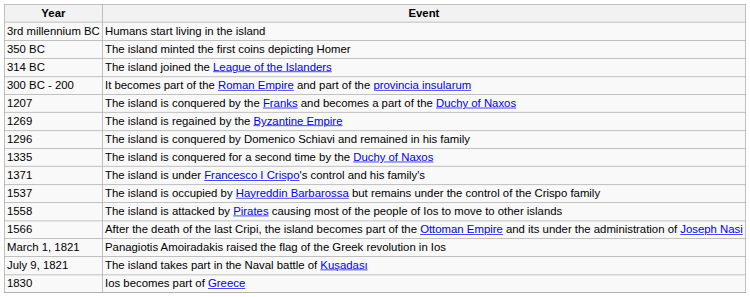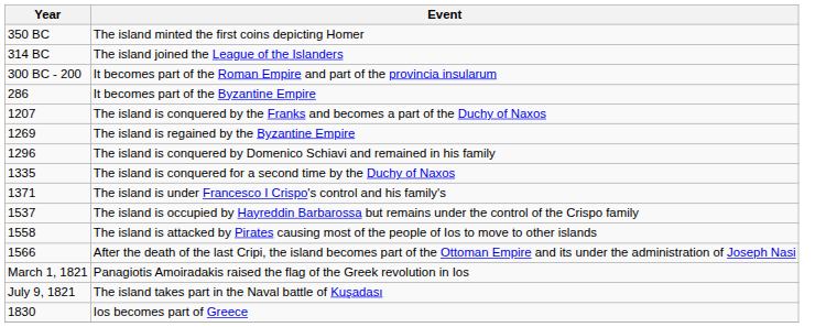 <table class="wikitable">
 <tr>
 <th>Year</th>
 <th>Event</th>
-</tr>
-<tr>
-<td>3rd millennium BC</td>
-<td>Humans start living in the island</td>
 </tr>
 <tr>
 <td>350 BC</td>
 <td>The island minted the first coins depicting Homer</td>
 </tr>
 <tr>
 <td>314 BC</td>
 <td>The island joined the <a href='#'>League of the Islanders</a></td>
 </tr>
 <tr>
 <td>300 BC - 200</td>
 <td>It becomes part of the <a href='#'>Roman Empire</a> and part of the <a href='#'>provincia insularum</a></td>
+</tr>
+<tr>
+<td>286</td>
+<td>It becomes part of the <a href='#'>Byzantine Empire</a></td>
 </tr>
 <tr>
 <td>1207</td>
 <td>The island is conquered by the <a href='#'>Franks</a> and becomes a part of the <a href='#'>Duchy of Naxos</a></td>
 </tr>
 <tr>
 <td>1269</td>
 <td>The island is regained by the <a href='#'>Byzantine Empire</a></td>
 </tr>
 <tr>
 <td>1296</td>
 <td>The island is conquered by Domenico Schiavi and remained in his family</td>
 </tr>
 <tr>
 <td>1335</td>
 <td>The island is conquered for a second time by the <a href='#'>Duchy of Naxos</a></td>
 </tr>
 <tr>
 <td>1371</td>
 <td>The island is under <a href='#'>Francesco I Crispo</a>'s control and his family's</td>
 </tr>
 <tr>
 <td>1537</td>
 <td>The island is occupied by <a href='#'>Hayreddin Barbarossa</a> but remains under the control of the Crispo family</td>
 </tr>
 <tr>
 <td>1558</td>
 <td>The island is attacked by <a href='#'>Pirates</a> causing most of the people of Ios to move to other islands</td>
 </tr>
 <tr>
 <td>1566</td>
 <td>After the death of the last Cripi, the island becomes part of the <a href='#'>Ottoman Empire</a> and its under the administration of <a href='#'>Joseph Nasi</a></td>
 </tr>
 <tr>
 <td>March 1, 1821</td>
 <td>Panagiotis Amoiradakis raised the flag of the Greek revolution in Ios</td>
 </tr>
 <tr>
 <td>July 9, 1821</td>
 <td>The island takes part in the Naval battle of <a href='#'>Kuşadası</a></td>
 </tr>
 <tr>
 <td>1830</td>
 <td>Ios becomes part of <a href='#'>Greece</a></td>
 </tr>
 <tr>
 </tr>
 </table>
